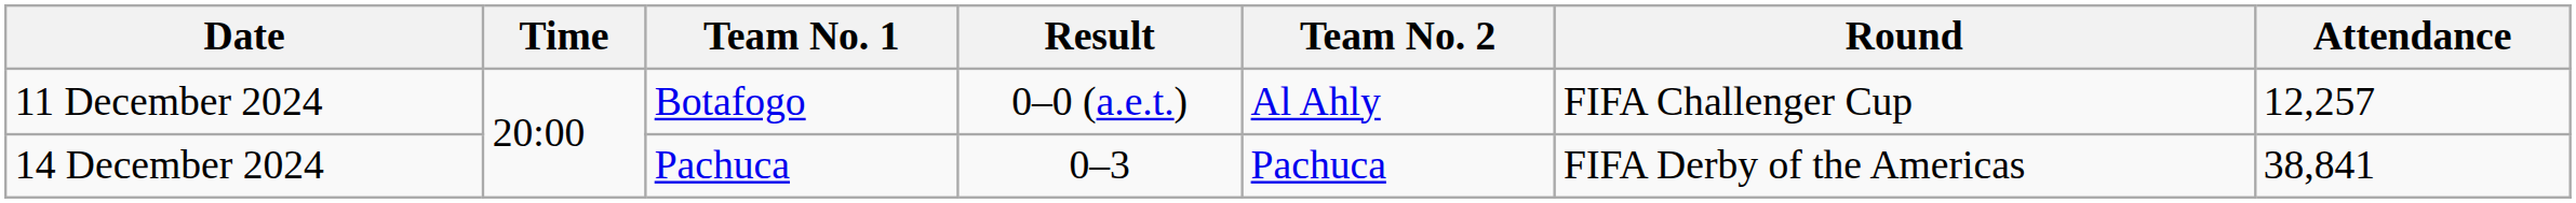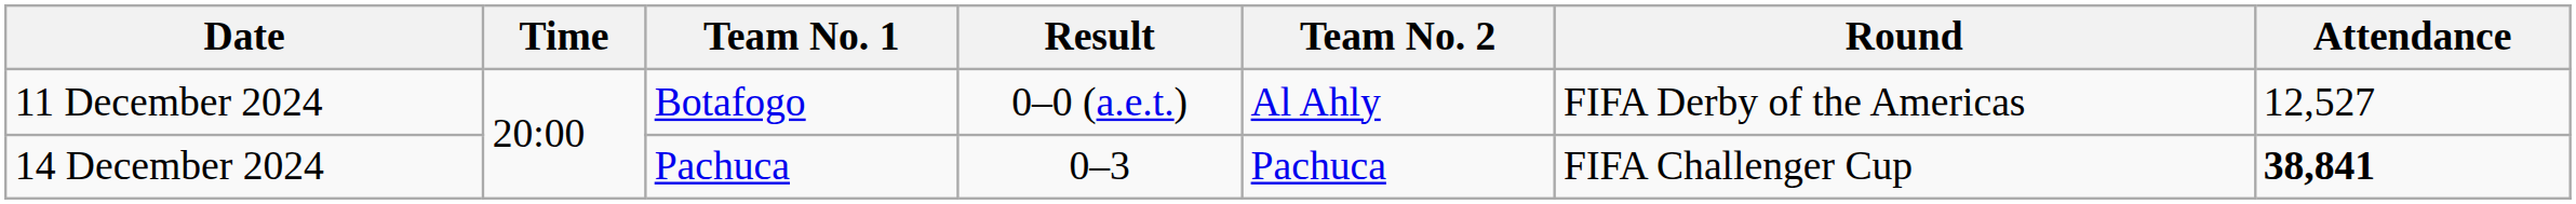 <table class="wikitable" style="text-align:left; width:80%;">
 <tr>
 <th>Date</th>
 <th>Time</th>
 <th>Team No. 1</th>
 <th>Result</th>
 <th>Team No. 2</th>
 <th>Round</th>
 <th>Attendance</th>
 </tr>
 <tr>
 <td>11 December 2024</td>
 <td rowspan="2">20:00</td>
 <td> <a href='#'>Botafogo</a></td>
 <td style="text-align:center;">0–0 (<a href='#'>a.e.t.</a>)<br></td>
 <td> <a href='#'>Al Ahly</a></td>
-<td>FIFA Challenger Cup</td>
-<td>12,257</td>
+<td>FIFA Derby of the Americas</td>
+<td>12,527</td>
 </tr>
 <tr>
 <td>14 December 2024</td>
 <td> <a href='#'>Pachuca</a></td>
 <td style="text-align:center;">0–3</td>
 <td> <a href='#'>Pachuca</a></td>
-<td>FIFA Derby of the Americas</td>
-<td>38,841</td>
+<td>FIFA Challenger Cup</td>
+<td><strong>38,841</strong></td>
 </tr>
 </table>
